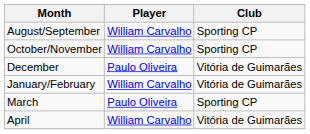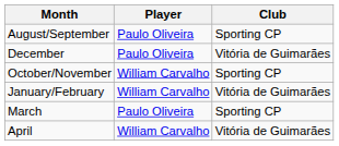 <table class="wikitable" style="font-size:95%">
 <tr>
 <th>Month</th>
 <th>Player</th>
 <th>Club</th>
 </tr>
 <tr>
 <td>August/September</td>
-<td> <a href='#'>William Carvalho</a></td>
-<td>Sporting CP</td>
-</tr>
-<tr>
-<td>October/November</td>
-<td> <a href='#'>William Carvalho</a></td>
+<td> <a href='#'>Paulo Oliveira</a></td>
 <td>Sporting CP</td>
 </tr>
 <tr>
 <td>December</td>
 <td> <a href='#'>Paulo Oliveira</a></td>
 <td>Vitória de Guimarães</td>
+</tr>
+<tr>
+<td>October/November</td>
+<td> <a href='#'>William Carvalho</a></td>
+<td>Sporting CP</td>
 </tr>
 <tr>
 <td>January/February</td>
 <td> <a href='#'>William Carvalho</a></td>
 <td>Vitória de Guimarães</td>
 </tr>
 <tr>
 <td>March</td>
 <td> <a href='#'>Paulo Oliveira</a></td>
 <td>Sporting CP</td>
 </tr>
 <tr>
 <td>April</td>
 <td> <a href='#'>William Carvalho</a></td>
 <td>Vitória de Guimarães</td>
 </tr>
 </table>
